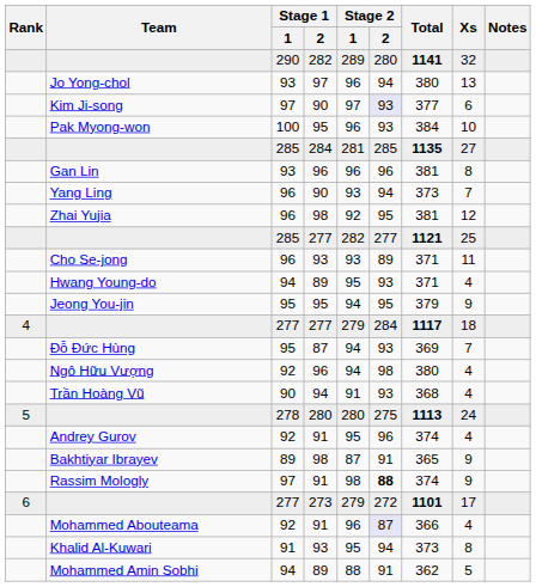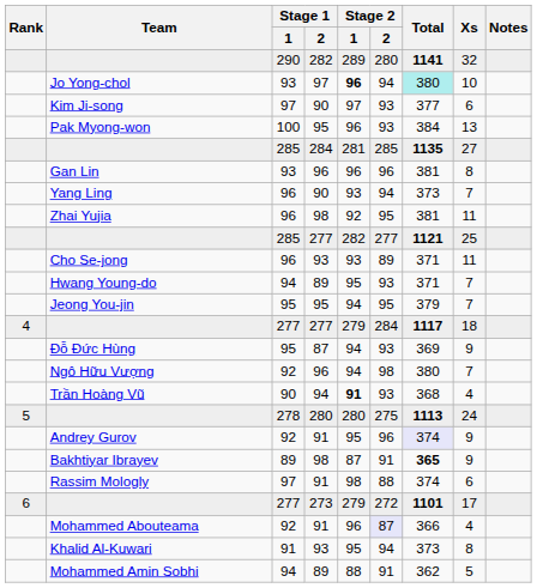 <table class="wikitable" style="text-align:center">
 <tr>
 <th rowspan=2 width=40>Rank</th>
 <th rowspan=2 width=250>Team</th>
 <th colspan=2>Stage 1</th>
 <th colspan=2>Stage 2</th>
 <th rowspan=2 width=50>Total</th>
 <th rowspan=2 width=30>Xs</th>
 <th rowspan=2 width=45>Notes</th>
 </tr>
 <tr>
 <th width=30>1</th>
 <th width=30>2</th>
 <th width=30>1</th>
 <th width=30>2</th>
 </tr>
 <tr bgcolor=eeeeee>
 <td></td>
 <td align=left></td>
 <td>290</td>
 <td>282</td>
 <td>289</td>
 <td>280</td>
 <td><strong>1141</strong></td>
 <td>32</td>
 <td></td>
 </tr>
 <tr>
 <td></td>
 <td align=left><a href='#'>Jo Yong-chol</a></td>
 <td>93</td>
 <td>97</td>
-<td>96</td>
+<td><strong>96</strong></td>
 <td>94</td>
-<td>380</td>
-<td>13</td>
+<td style="background: paleturquoise;">380</td>
+<td>10</td>
 <td></td>
 </tr>
 <tr>
 <td></td>
 <td align=left><a href='#'>Kim Ji-song</a></td>
 <td>97</td>
 <td>90</td>
 <td>97</td>
-<td style="background: lavender;">93</td>
+<td>93</td>
 <td>377</td>
 <td>6</td>
 <td></td>
 </tr>
 <tr>
 <td></td>
 <td align=left><a href='#'>Pak Myong-won</a></td>
 <td>100</td>
 <td>95</td>
 <td>96</td>
 <td>93</td>
 <td>384</td>
-<td>10</td>
+<td>13</td>
 <td></td>
 </tr>
 <tr bgcolor=eeeeee>
 <td></td>
 <td align=left></td>
 <td>285</td>
 <td>284</td>
 <td>281</td>
 <td>285</td>
 <td><strong>1135</strong></td>
 <td>27</td>
 <td></td>
 </tr>
 <tr>
 <td></td>
 <td align=left><a href='#'>Gan Lin</a></td>
 <td>93</td>
 <td>96</td>
 <td>96</td>
 <td>96</td>
 <td>381</td>
 <td>8</td>
 <td></td>
 </tr>
 <tr>
 <td></td>
 <td align=left><a href='#'>Yang Ling</a></td>
 <td>96</td>
 <td>90</td>
 <td>93</td>
 <td>94</td>
 <td>373</td>
 <td>7</td>
 <td></td>
 </tr>
 <tr>
 <td></td>
 <td align=left><a href='#'>Zhai Yujia</a></td>
 <td>96</td>
 <td>98</td>
 <td>92</td>
 <td>95</td>
 <td>381</td>
-<td>12</td>
+<td>11</td>
 <td></td>
 </tr>
 <tr bgcolor=eeeeee>
 <td></td>
 <td align=left></td>
 <td>285</td>
 <td>277</td>
 <td>282</td>
 <td>277</td>
 <td><strong>1121</strong></td>
 <td>25</td>
 <td></td>
 </tr>
 <tr>
 <td></td>
 <td align=left><a href='#'>Cho Se-jong</a></td>
 <td>96</td>
 <td>93</td>
 <td>93</td>
 <td>89</td>
 <td>371</td>
 <td>11</td>
 <td></td>
 </tr>
 <tr>
 <td></td>
 <td align=left><a href='#'>Hwang Young-do</a></td>
 <td>94</td>
 <td>89</td>
 <td>95</td>
 <td>93</td>
 <td>371</td>
-<td>4</td>
+<td>7</td>
 <td></td>
 </tr>
 <tr>
 <td></td>
 <td align=left><a href='#'>Jeong You-jin</a></td>
 <td>95</td>
 <td>95</td>
 <td>94</td>
 <td>95</td>
 <td>379</td>
-<td>9</td>
+<td>7</td>
 <td></td>
 </tr>
 <tr bgcolor=eeeeee>
 <td>4</td>
 <td align=left></td>
 <td>277</td>
 <td>277</td>
 <td>279</td>
 <td>284</td>
 <td><strong>1117</strong></td>
 <td>18</td>
 <td></td>
 </tr>
 <tr>
 <td></td>
 <td align=left><a href='#'>Đỗ Đức Hùng</a></td>
 <td>95</td>
 <td>87</td>
 <td>94</td>
 <td>93</td>
 <td>369</td>
-<td>7</td>
+<td>9</td>
 <td></td>
 </tr>
 <tr>
 <td></td>
 <td align=left><a href='#'>Ngô Hữu Vượng</a></td>
 <td>92</td>
 <td>96</td>
 <td>94</td>
 <td>98</td>
 <td>380</td>
-<td>4</td>
+<td>7</td>
 <td></td>
 </tr>
 <tr>
 <td></td>
 <td align=left><a href='#'>Trần Hoàng Vũ</a></td>
 <td>90</td>
 <td>94</td>
-<td>91</td>
+<td><strong>91</strong></td>
 <td>93</td>
 <td>368</td>
 <td>4</td>
 <td></td>
 </tr>
 <tr bgcolor=eeeeee>
 <td>5</td>
 <td align=left></td>
 <td>278</td>
 <td>280</td>
 <td>280</td>
 <td>275</td>
 <td><strong>1113</strong></td>
 <td>24</td>
 <td></td>
 </tr>
 <tr>
 <td></td>
 <td align=left><a href='#'>Andrey Gurov</a></td>
 <td>92</td>
 <td>91</td>
 <td>95</td>
 <td>96</td>
-<td>374</td>
-<td>4</td>
+<td style="background: lavender;">374</td>
+<td>9</td>
 <td></td>
 </tr>
 <tr>
 <td></td>
 <td align=left><a href='#'>Bakhtiyar Ibrayev</a></td>
 <td>89</td>
 <td>98</td>
 <td>87</td>
 <td>91</td>
-<td>365</td>
+<td><strong>365</strong></td>
 <td>9</td>
 <td></td>
 </tr>
 <tr>
 <td></td>
 <td align=left><a href='#'>Rassim Mologly</a></td>
 <td>97</td>
 <td>91</td>
 <td>98</td>
-<td><strong>88</strong></td>
+<td>88</td>
 <td>374</td>
-<td>9</td>
+<td>6</td>
 <td></td>
 </tr>
 <tr bgcolor=eeeeee>
 <td>6</td>
 <td align=left></td>
 <td>277</td>
 <td>273</td>
 <td>279</td>
 <td>272</td>
 <td><strong>1101</strong></td>
 <td>17</td>
 <td></td>
 </tr>
 <tr>
 <td></td>
 <td align=left><a href='#'>Mohammed Abouteama</a></td>
 <td>92</td>
 <td>91</td>
 <td>96</td>
 <td style="background: lavender;">87</td>
 <td>366</td>
 <td>4</td>
 <td></td>
 </tr>
 <tr>
 <td></td>
 <td align=left><a href='#'>Khalid Al-Kuwari</a></td>
 <td>91</td>
 <td>93</td>
 <td>95</td>
 <td>94</td>
 <td>373</td>
 <td>8</td>
 <td></td>
 </tr>
 <tr>
 <td></td>
 <td align=left><a href='#'>Mohammed Amin Sobhi</a></td>
 <td>94</td>
 <td>89</td>
 <td>88</td>
 <td>91</td>
 <td>362</td>
 <td>5</td>
 <td></td>
 </tr>
 </table>
